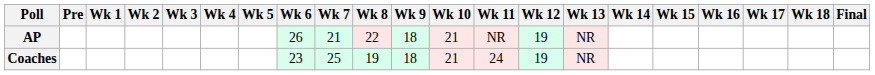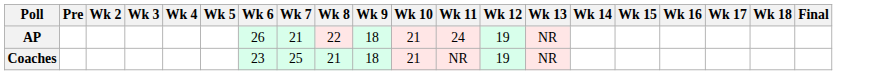 <table class="wikitable" style="white-space:nowrap;">
 <tr>
 <th>Poll</th>
 <th>Pre</th>
-<th>Wk 1</th>
 <th>Wk 2</th>
 <th>Wk 3</th>
 <th>Wk 4</th>
 <th>Wk 5</th>
 <th>Wk 6</th>
 <th>Wk 7</th>
 <th>Wk 8</th>
 <th>Wk 9</th>
 <th>Wk 10</th>
 <th>Wk 11</th>
 <th>Wk 12</th>
 <th>Wk 13</th>
 <th>Wk 14</th>
 <th>Wk 15</th>
 <th>Wk 16</th>
 <th>Wk 17</th>
 <th>Wk 18</th>
 <th>Final</th>
 </tr>
 <tr style="text-align:center;">
 <th>AP</th>
 <td style="background:#FFF;"></td>
 <td style="background:#FFF;"></td>
 <td style="background:#FFF;"></td>
 <td style="background:#FFF;"></td>
 <td style="background:#FFF;"></td>
-<td style="background:#FFF;"></td>
 <td style="background:#D8FFEB;">26</td>
 <td style="background:#D8FFEB;">21</td>
 <td style="background:#FFE6E6;">22</td>
 <td style="background:#D8FFEB;">18</td>
 <td style="background:#FFE6E6;">21</td>
-<td style="background:#FFE6E6;">NR</td>
+<td style="background:#FFE6E6;">24</td>
 <td style="background:#D8FFEB;">19</td>
 <td style="background:#FFE6E6;">NR</td>
 <td style="background:#FFF;"></td>
 <td style="background:#FFF;"></td>
 <td style="background:#FFF;"></td>
 <td style="background:#FFF;"></td>
 <td style="background:#FFF;"></td>
 <td style="background:#FFF;"></td>
 </tr>
 <tr style="text-align:center;">
 <th>Coaches</th>
 <td style="background:#FFF;"></td>
 <td style="background:#FFF;"></td>
 <td style="background:#FFF;"></td>
 <td style="background:#FFF;"></td>
 <td style="background:#FFF;"></td>
-<td style="background:#FFF;"></td>
 <td style="background:#D8FFEB;">23</td>
 <td style="background:#D8FFEB;">25</td>
-<td style="background:#D8FFEB;">19</td>
+<td style="background:#D8FFEB;">21</td>
 <td style="background:#D8FFEB;">18</td>
 <td style="background:#FFE6E6;">21</td>
-<td style="background:#FFE6E6;">24</td>
+<td style="background:#FFE6E6;">NR</td>
 <td style="background:#D8FFEB;">19</td>
 <td style="background:#FFE6E6;">NR</td>
 <td style="background:#FFF;"></td>
 <td style="background:#FFF;"></td>
 <td style="background:#FFF;"></td>
 <td style="background:#FFF;"></td>
 <td style="background:#FFF;"></td>
 <td style="background:#FFF;"></td>
 </tr>
 </table>
